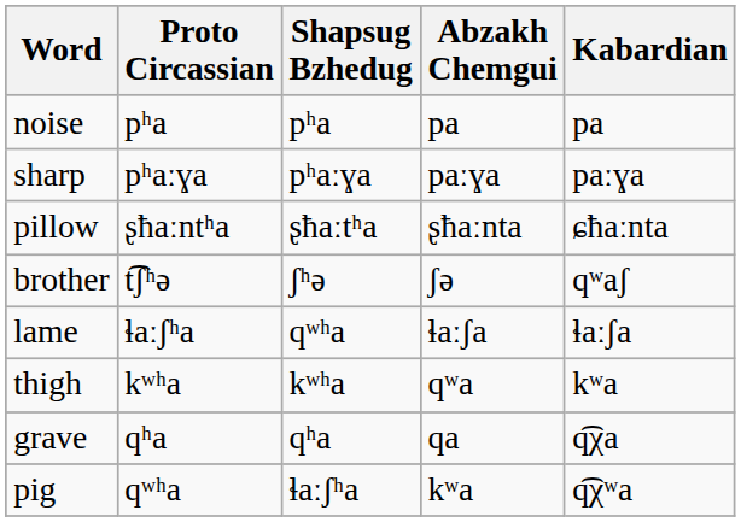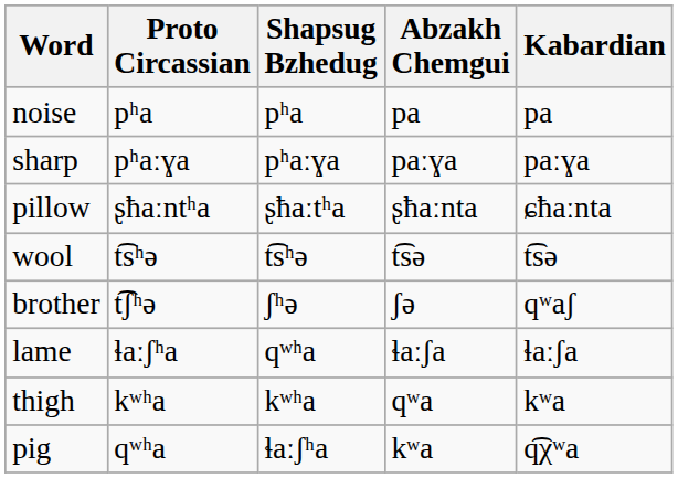 <table class="wikitable" border="1" text-align="right">
 <tr>
 <th>Word</th>
 <th>Proto<br>Circassian</th>
 <th>Shapsug<br>Bzhedug</th>
 <th>Abzakh<br>Chemgui</th>
 <th>Kabardian</th>
 </tr>
 <tr>
 <td>noise</td>
 <td>pʰa </td>
 <td>pʰa </td>
 <td>pa </td>
 <td>pa </td>
 </tr>
 <tr>
 <td>sharp</td>
 <td>pʰaːɣa </td>
 <td>pʰaːɣa </td>
 <td>paːɣa </td>
 <td>paːɣa </td>
 </tr>
 <tr>
 <td>pillow</td>
 <td>ʂħaːntʰa </td>
 <td>ʂħaːtʰa </td>
 <td>ʂħaːnta </td>
 <td>ɕħaːnta </td>
 </tr>
 <tr>
+<td>wool</td>
+<td>t͡sʰə </td>
+<td>t͡sʰə </td>
+<td>t͡sə </td>
+<td>t͡sə </td>
+</tr>
+<tr>
 <td>brother</td>
 <td>t͡ʃʰə </td>
 <td>ʃʰə </td>
 <td>ʃə </td>
 <td>qʷaʃ </td>
 </tr>
 <tr>
 <td>lame</td>
 <td>ɬaːʃʰa </td>
 <td>qʷʰa </td>
 <td>ɬaːʃa </td>
 <td>ɬaːʃa </td>
 </tr>
 <tr>
 <td>thigh</td>
 <td>kʷʰa </td>
 <td>kʷʰa </td>
 <td>qʷa </td>
 <td>kʷa </td>
 </tr>
 <tr>
-<td>grave</td>
-<td>qʰa </td>
-<td>qʰa </td>
-<td>qa </td>
-<td>q͡χa </td>
-</tr>
-<tr>
 <td>pig</td>
 <td>qʷʰa </td>
 <td>ɬaːʃʰa </td>
 <td>kʷa </td>
 <td>q͡χʷa </td>
 </tr>
 </table>
